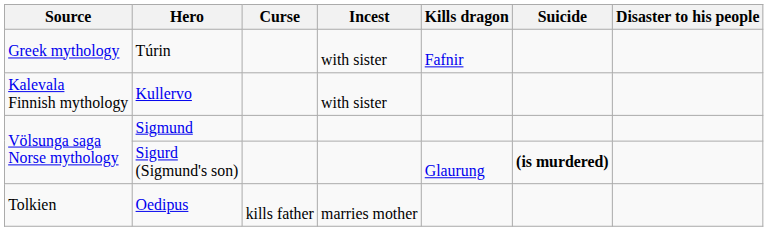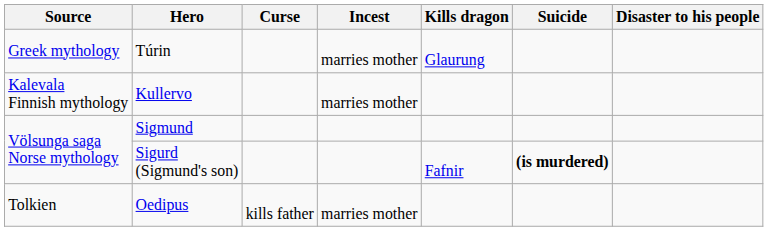 <table class="wikitable">
 <tr>
 <th>Source</th>
 <th>Hero</th>
 <th>Curse</th>
 <th>Incest</th>
 <th>Kills dragon</th>
 <th>Suicide</th>
 <th>Disaster to his people</th>
 </tr>
 <tr>
 <td><a href='#'>Greek mythology</a></td>
 <td>Túrin</td>
 <td></td>
-<td><br>with sister</td>
-<td><br><a href='#'>Fafnir</a></td>
+<td><br>marries mother</td>
+<td><br><a href='#'>Glaurung</a></td>
 <td></td>
 <td></td>
 </tr>
 <tr>
 <td><a href='#'>Kalevala</a><br>Finnish mythology</td>
 <td><a href='#'>Kullervo</a></td>
 <td></td>
-<td><br>with sister</td>
+<td><br>marries mother</td>
 <td></td>
 <td></td>
 <td></td>
 </tr>
 <tr>
 <td rowspan=2><a href='#'>Völsunga saga</a><br><a href='#'>Norse mythology</a></td>
 <td><a href='#'>Sigmund</a></td>
 <td></td>
 <td></td>
 <td></td>
 <td></td>
 <td></td>
 </tr>
 <tr>
 <td><a href='#'>Sigurd</a><br>(Sigmund's son)</td>
 <td></td>
 <td></td>
-<td><br><a href='#'>Glaurung</a></td>
+<td><br><a href='#'>Fafnir</a></td>
 <td><strong>(is murdered)</strong></td>
 <td></td>
 </tr>
 <tr>
 <td>Tolkien</td>
 <td><a href='#'>Oedipus</a></td>
 <td><br>kills father</td>
 <td><br>marries mother</td>
 <td></td>
 <td></td>
 <td></td>
 </tr>
 </table>
